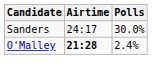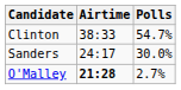 <table class="wikitable sortable floatright">
 <tr>
 <th>Candidate</th>
 <th>Airtime</th>
 <th>Polls</th>
+</tr>
+<tr>
+<td>Clinton</td>
+<td>38:33</td>
+<td>54.7%</td>
 </tr>
 <tr>
 <td>Sanders</td>
 <td>24:17</td>
 <td>30.0%</td>
 </tr>
 <tr>
 <td><a href='#'>O'Malley</a></td>
 <td><strong>21:28</strong></td>
-<td>2.4%</td>
+<td>2.7%</td>
 </tr>
 </table>
